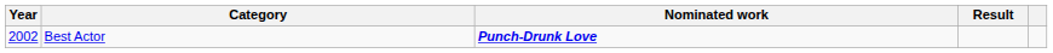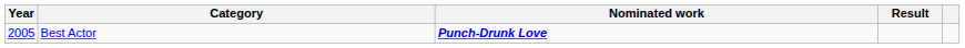 <table class="wikitable sortable">
 <tr>
 <th scope="col" style="width:1em;">Year</th>
 <th scope="col" style="width:35em;">Category</th>
 <th scope="col" style="width:39em;">Nominated work</th>
 <th scope="col" style="width:5em;">Result</th>
 <th scope="col" style="width:1em;"class="unsortable"></th>
 </tr>
 <tr>
-<td><a href='#'>2002</a></td>
+<td><a href='#'>2005</a></td>
 <td><a href='#'>Best Actor</a></td>
 <td><strong><em><a href='#'>Punch-Drunk Love</a></em></strong></td>
 <td></td>
 <td></td>
 </tr>
 </table>
